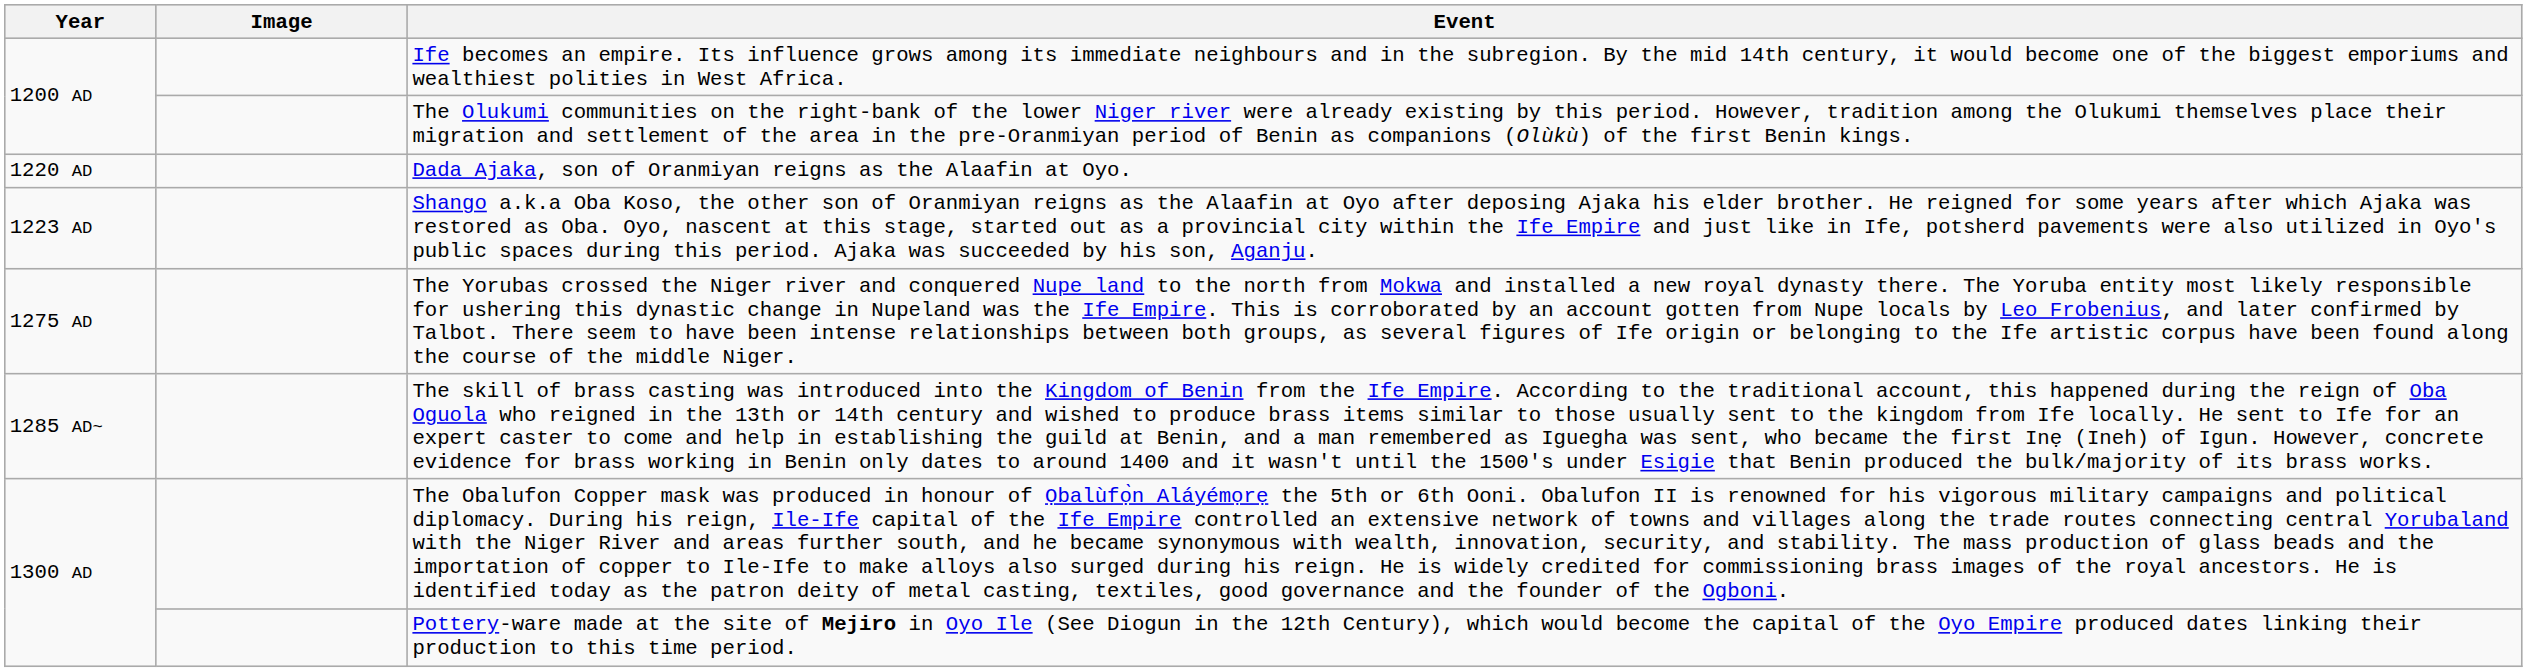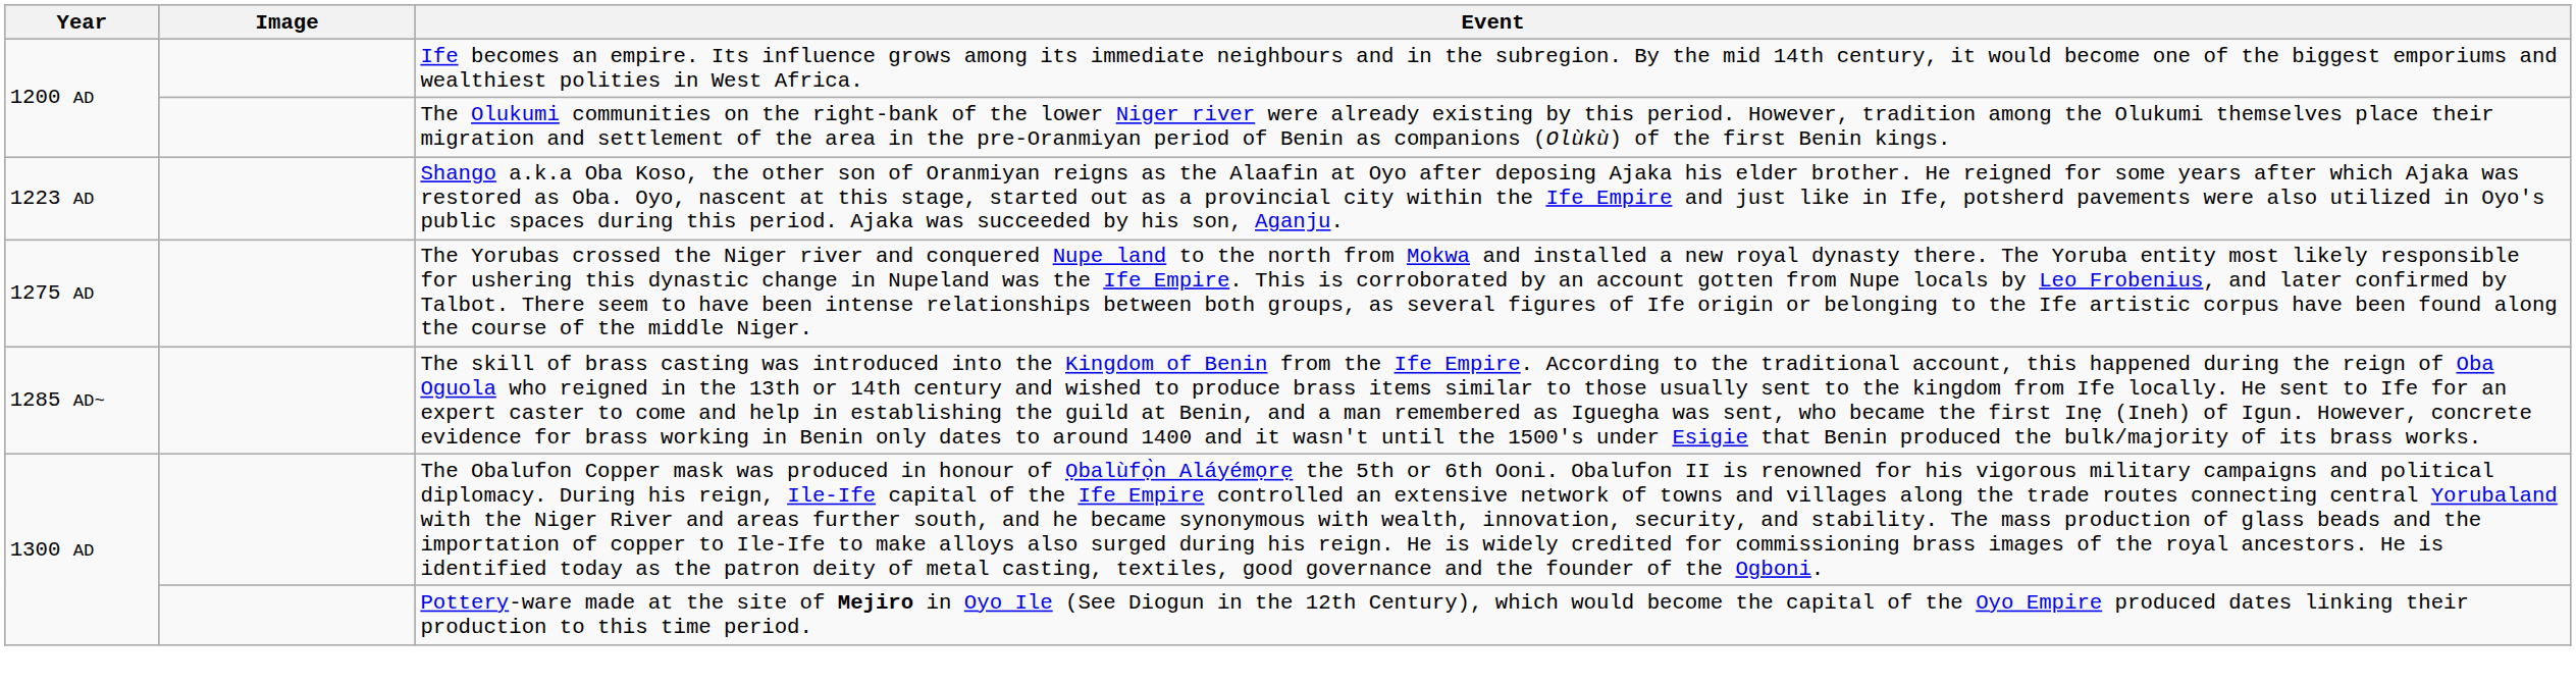 <table class="wikitable" width="100%">
 <tr>
 <th style="width:6%">Year</th>
 <th style="width:10%">Image</th>
 <th>Event</th>
 </tr>
 <tr>
 <td rowspan="2" valign="middle">1200 <small>AD</small></td>
 <td></td>
 <td><a href='#'>Ife</a> becomes an empire. Its influence grows among its immediate neighbours and in the subregion. By the mid 14th century, it would become one of the biggest emporiums and wealthiest polities in West Africa.</td>
 </tr>
 <tr>
 <td></td>
 <td>The <a href='#'>Olukumi</a> communities on the right-bank of the lower <a href='#'>Niger river</a> were already existing by this period. However, tradition among the Olukumi themselves place their migration and settlement of the area in the pre-Oranmiyan period of Benin as companions (<em>Olùkù</em>) of the first Benin kings.</td>
-</tr>
-<tr>
-<td>1220 <small>AD</small></td>
-<td><small></small></td>
-<td><a href='#'>Dada Ajaka</a>, son of Oranmiyan reigns as the Alaafin at Oyo.</td>
 </tr>
 <tr>
 <td>1223 <small>AD</small></td>
 <td><small></small></td>
 <td><a href='#'>Shango</a> a.k.a Oba Koso, the other son of Oranmiyan reigns as the Alaafin at Oyo after deposing Ajaka his elder brother. He reigned for some years after which Ajaka was restored as Oba. Oyo, nascent at this stage, started out as a provincial city within the <a href='#'>Ife Empire</a> and just like in Ife, potsherd pavements were also utilized in Oyo's public spaces during this period. Ajaka was succeeded by his son, <a href='#'>Aganju</a>.</td>
 </tr>
 <tr>
 <td>1275 <small>AD</small></td>
 <td></td>
 <td>The Yorubas crossed the Niger river and conquered <a href='#'>Nupe land</a> to the north from <a href='#'>Mokwa</a> and installed a new royal dynasty there. The Yoruba entity most likely responsible for ushering this dynastic change in Nupeland was the <a href='#'>Ife Empire</a>. This is corroborated by an account gotten from Nupe locals by <a href='#'>Leo Frobenius</a>, and later confirmed by Talbot. There seem to have been intense relationships between both groups, as several figures of Ife origin or belonging to the Ife artistic corpus have been found along the course of the middle Niger.</td>
 </tr>
 <tr>
 <td>1285 <small>AD~</small></td>
 <td></td>
 <td>The skill of brass casting was introduced into the <a href='#'>Kingdom of Benin</a> from the <a href='#'>Ife Empire</a>. According to the traditional account, this happened during the reign of <a href='#'>Oba Oguola</a> who reigned in the 13th or 14th century and wished to produce brass items similar to those usually sent to the kingdom from Ife locally. He sent to Ife for an expert caster to come and help in establishing the guild at Benin, and a man remembered as Iguegha was sent, who became the first Inẹ (Ineh) of Igun. However, concrete evidence for brass working in Benin only dates to around 1400 and it wasn't until the 1500's under <a href='#'>Esigie</a> that Benin produced the bulk/majority of its brass works.</td>
 </tr>
 <tr>
 <td rowspan="2" valign="middle">1300 <small>AD</small></td>
 <td><small></small></td>
 <td>The Obalufon Copper mask was produced in honour of <a href='#'>Ọbalùfọ̀n Aláyémọrẹ</a> the 5th or 6th Ooni. Obalufon II is renowned for his vigorous military campaigns and political diplomacy. During his reign, <a href='#'>Ile-Ife</a> capital of the <a href='#'>Ife Empire</a> controlled an extensive network of towns and villages along the trade routes connecting central <a href='#'>Yorubaland</a> with the Niger River and areas further south, and he became synonymous with wealth, innovation, security, and stability. The mass production of glass beads and the importation of copper to Ile-Ife to make alloys also surged during his reign. He is widely credited for commissioning brass images of the royal ancestors. He is identified today as the patron deity of metal casting, textiles, good governance and the founder of the <a href='#'>Ogboni</a>.</td>
 </tr>
 <tr>
 <td></td>
 <td><a href='#'>Pottery</a>-ware made at the site of <strong>Mejiro</strong> in <a href='#'>Oyo Ile</a> (See Diogun in the 12th Century), which would become the capital of the <a href='#'>Oyo Empire</a> produced dates linking their production to this time period.</td>
 </tr>
 </table>
